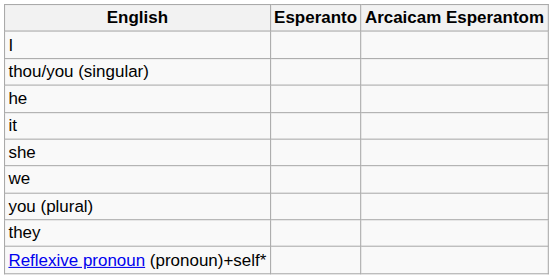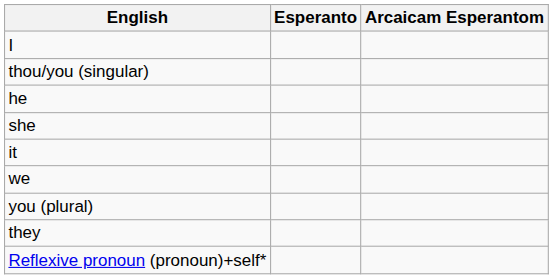 <table class="wikitable">
 <tr>
 <th>English</th>
 <th>Esperanto</th>
 <th>Arcaicam Esperantom</th>
 </tr>
 <tr>
 <td>I</td>
 <td></td>
 <td></td>
 </tr>
 <tr>
 <td>thou/you (singular)</td>
 <td></td>
 <td></td>
 </tr>
 <tr>
 <td>he</td>
 <td></td>
 <td></td>
 </tr>
 <tr>
-<td>it</td>
+<td>she</td>
 <td></td>
 <td></td>
 </tr>
 <tr>
-<td>she</td>
+<td>it</td>
 <td></td>
 <td></td>
 </tr>
 <tr>
 <td>we</td>
 <td></td>
 <td></td>
 </tr>
 <tr>
 <td>you (plural)</td>
 <td></td>
 <td></td>
 </tr>
 <tr>
 <td>they</td>
 <td></td>
 <td></td>
 </tr>
 <tr>
 <td><a href='#'>Reflexive pronoun</a> (pronoun)+self*</td>
 <td></td>
 <td></td>
 </tr>
 </table>
